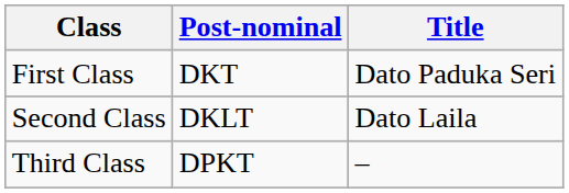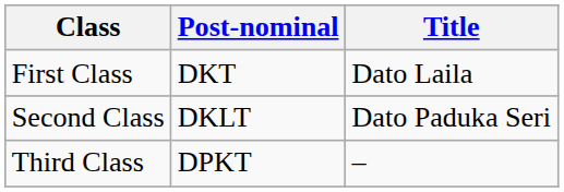 <table class="wikitable">
 <tr>
 <th>Class</th>
 <th><a href='#'>Post-nominal</a></th>
 <th><a href='#'>Title</a></th>
 </tr>
 <tr>
 <td>First Class</td>
 <td> DKT</td>
-<td>Dato Paduka Seri</td>
+<td>Dato Laila</td>
 </tr>
 <tr>
 <td>Second Class</td>
 <td> DKLT</td>
-<td>Dato Laila</td>
+<td>Dato Paduka Seri</td>
 </tr>
 <tr>
 <td>Third Class</td>
 <td> DPKT</td>
 <td>–</td>
 </tr>
 </table>
